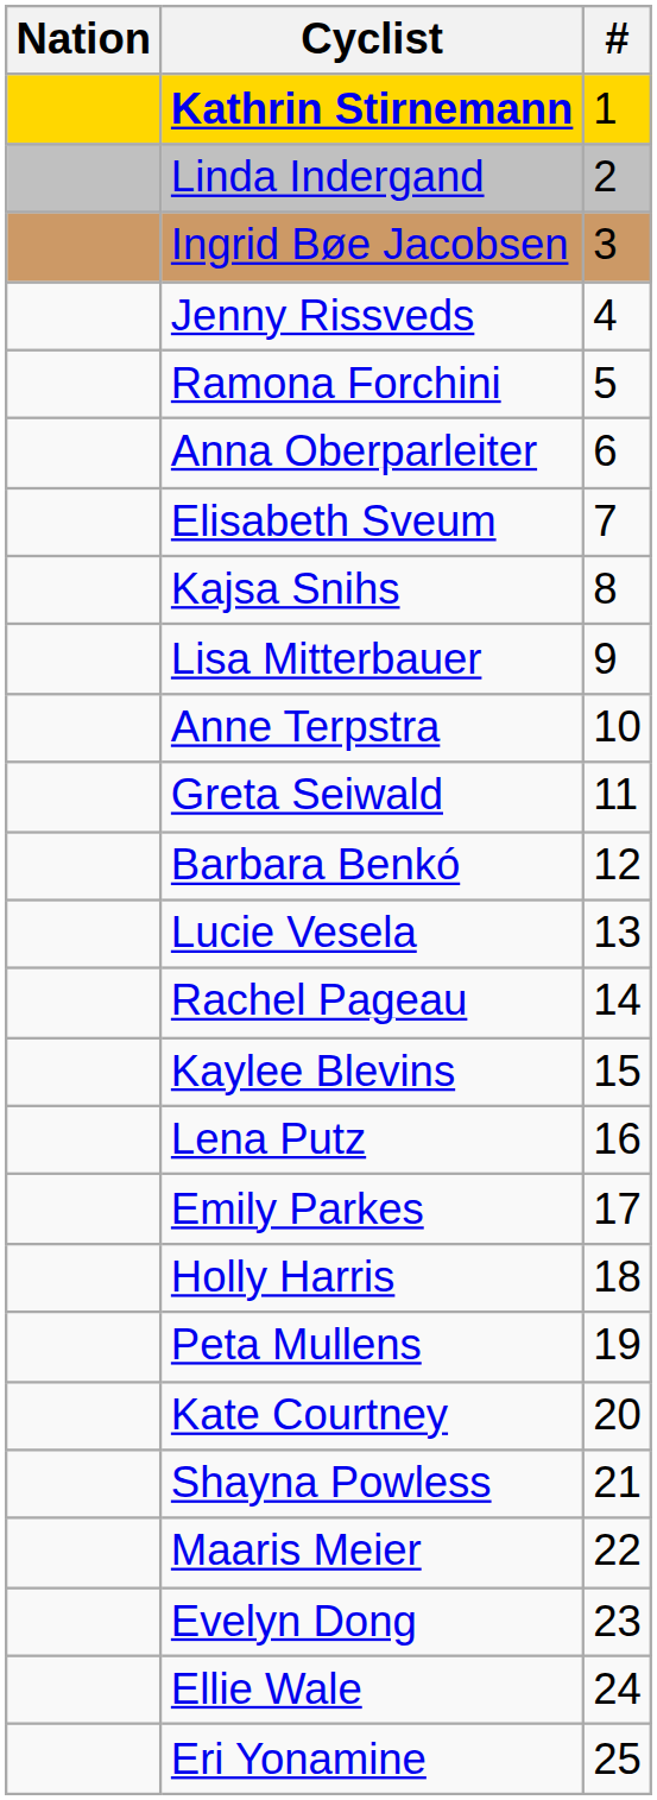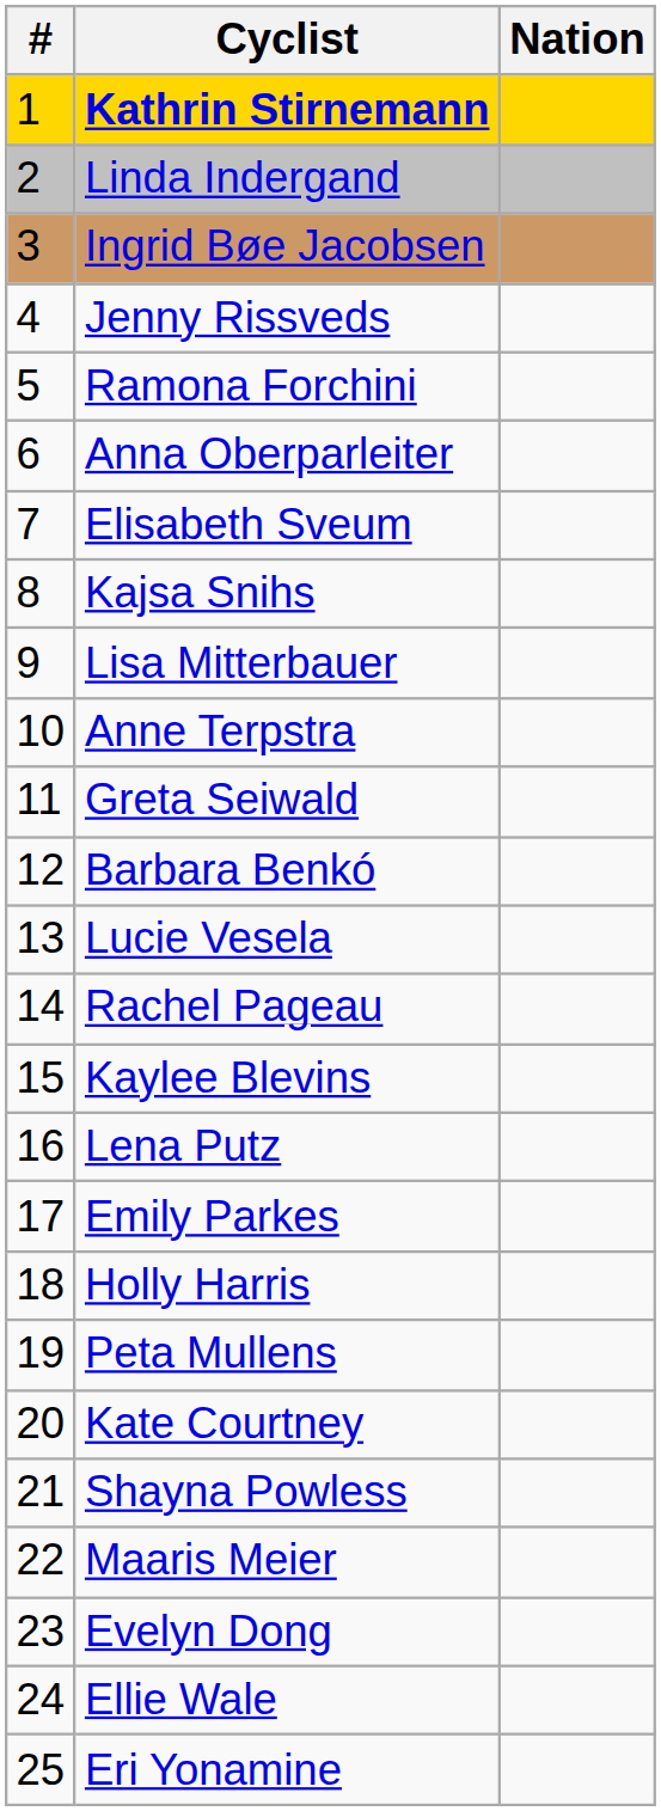 <table class="wikitable">
 <tr>
+<th>#</th>
+<th>Cyclist</th>
 <th>Nation</th>
-<th>Cyclist</th>
-<th>#</th>
 </tr>
 <tr bgcolor="gold">
+<td>1</td>
+<td><strong><a href='#'>Kathrin Stirnemann</a></strong></td>
 <td><strong></strong></td>
-<td><strong><a href='#'>Kathrin Stirnemann</a></strong></td>
-<td>1</td>
 </tr>
 <tr bgcolor="silver">
+<td>2</td>
+<td><a href='#'>Linda Indergand</a></td>
 <td></td>
-<td><a href='#'>Linda Indergand</a></td>
-<td>2</td>
 </tr>
 <tr bgcolor="CC9966">
+<td>3</td>
+<td><a href='#'>Ingrid Bøe Jacobsen</a></td>
 <td></td>
-<td><a href='#'>Ingrid Bøe Jacobsen</a></td>
-<td>3</td>
 </tr>
 <tr>
+<td>4</td>
+<td><a href='#'>Jenny Rissveds</a></td>
 <td></td>
-<td><a href='#'>Jenny Rissveds</a></td>
-<td>4</td>
 </tr>
 <tr>
+<td>5</td>
+<td><a href='#'>Ramona Forchini</a></td>
 <td></td>
-<td><a href='#'>Ramona Forchini</a></td>
-<td>5</td>
 </tr>
 <tr>
+<td>6</td>
+<td><a href='#'>Anna Oberparleiter</a></td>
 <td></td>
-<td><a href='#'>Anna Oberparleiter</a></td>
-<td>6</td>
 </tr>
 <tr>
+<td>7</td>
+<td><a href='#'>Elisabeth Sveum</a></td>
 <td></td>
-<td><a href='#'>Elisabeth Sveum</a></td>
-<td>7</td>
 </tr>
 <tr>
+<td>8</td>
+<td><a href='#'>Kajsa Snihs</a></td>
 <td></td>
-<td><a href='#'>Kajsa Snihs</a></td>
-<td>8</td>
 </tr>
 <tr>
+<td>9</td>
+<td><a href='#'>Lisa Mitterbauer</a></td>
 <td></td>
-<td><a href='#'>Lisa Mitterbauer</a></td>
-<td>9</td>
 </tr>
 <tr>
+<td>10</td>
+<td><a href='#'>Anne Terpstra</a></td>
 <td></td>
-<td><a href='#'>Anne Terpstra</a></td>
-<td>10</td>
 </tr>
 <tr>
+<td>11</td>
+<td><a href='#'>Greta Seiwald</a></td>
 <td></td>
-<td><a href='#'>Greta Seiwald</a></td>
-<td>11</td>
 </tr>
 <tr>
+<td>12</td>
+<td><a href='#'>Barbara Benkó</a></td>
 <td></td>
-<td><a href='#'>Barbara Benkó</a></td>
-<td>12</td>
 </tr>
 <tr>
+<td>13</td>
+<td><a href='#'>Lucie Vesela</a></td>
 <td></td>
-<td><a href='#'>Lucie Vesela</a></td>
-<td>13</td>
 </tr>
 <tr>
+<td>14</td>
+<td><a href='#'>Rachel Pageau</a></td>
 <td></td>
-<td><a href='#'>Rachel Pageau</a></td>
-<td>14</td>
 </tr>
 <tr>
+<td>15</td>
+<td><a href='#'>Kaylee Blevins</a></td>
 <td></td>
-<td><a href='#'>Kaylee Blevins</a></td>
-<td>15</td>
 </tr>
 <tr>
+<td>16</td>
+<td><a href='#'>Lena Putz</a></td>
 <td></td>
-<td><a href='#'>Lena Putz</a></td>
-<td>16</td>
 </tr>
 <tr>
+<td>17</td>
+<td><a href='#'>Emily Parkes</a></td>
 <td></td>
-<td><a href='#'>Emily Parkes</a></td>
-<td>17</td>
 </tr>
 <tr>
+<td>18</td>
+<td><a href='#'>Holly Harris</a></td>
 <td></td>
-<td><a href='#'>Holly Harris</a></td>
-<td>18</td>
 </tr>
 <tr>
+<td>19</td>
+<td><a href='#'>Peta Mullens</a></td>
 <td></td>
-<td><a href='#'>Peta Mullens</a></td>
-<td>19</td>
 </tr>
 <tr>
+<td>20</td>
+<td><a href='#'>Kate Courtney</a></td>
 <td></td>
-<td><a href='#'>Kate Courtney</a></td>
-<td>20</td>
 </tr>
 <tr>
+<td>21</td>
+<td><a href='#'>Shayna Powless</a></td>
 <td></td>
-<td><a href='#'>Shayna Powless</a></td>
-<td>21</td>
 </tr>
 <tr>
+<td>22</td>
+<td><a href='#'>Maaris Meier</a></td>
 <td></td>
-<td><a href='#'>Maaris Meier</a></td>
-<td>22</td>
 </tr>
 <tr>
+<td>23</td>
+<td><a href='#'>Evelyn Dong</a></td>
 <td></td>
-<td><a href='#'>Evelyn Dong</a></td>
-<td>23</td>
 </tr>
 <tr>
+<td>24</td>
+<td><a href='#'>Ellie Wale</a></td>
 <td></td>
-<td><a href='#'>Ellie Wale</a></td>
-<td>24</td>
 </tr>
 <tr>
+<td>25</td>
+<td><a href='#'>Eri Yonamine</a></td>
 <td></td>
-<td><a href='#'>Eri Yonamine</a></td>
-<td>25</td>
 </tr>
 </table>
